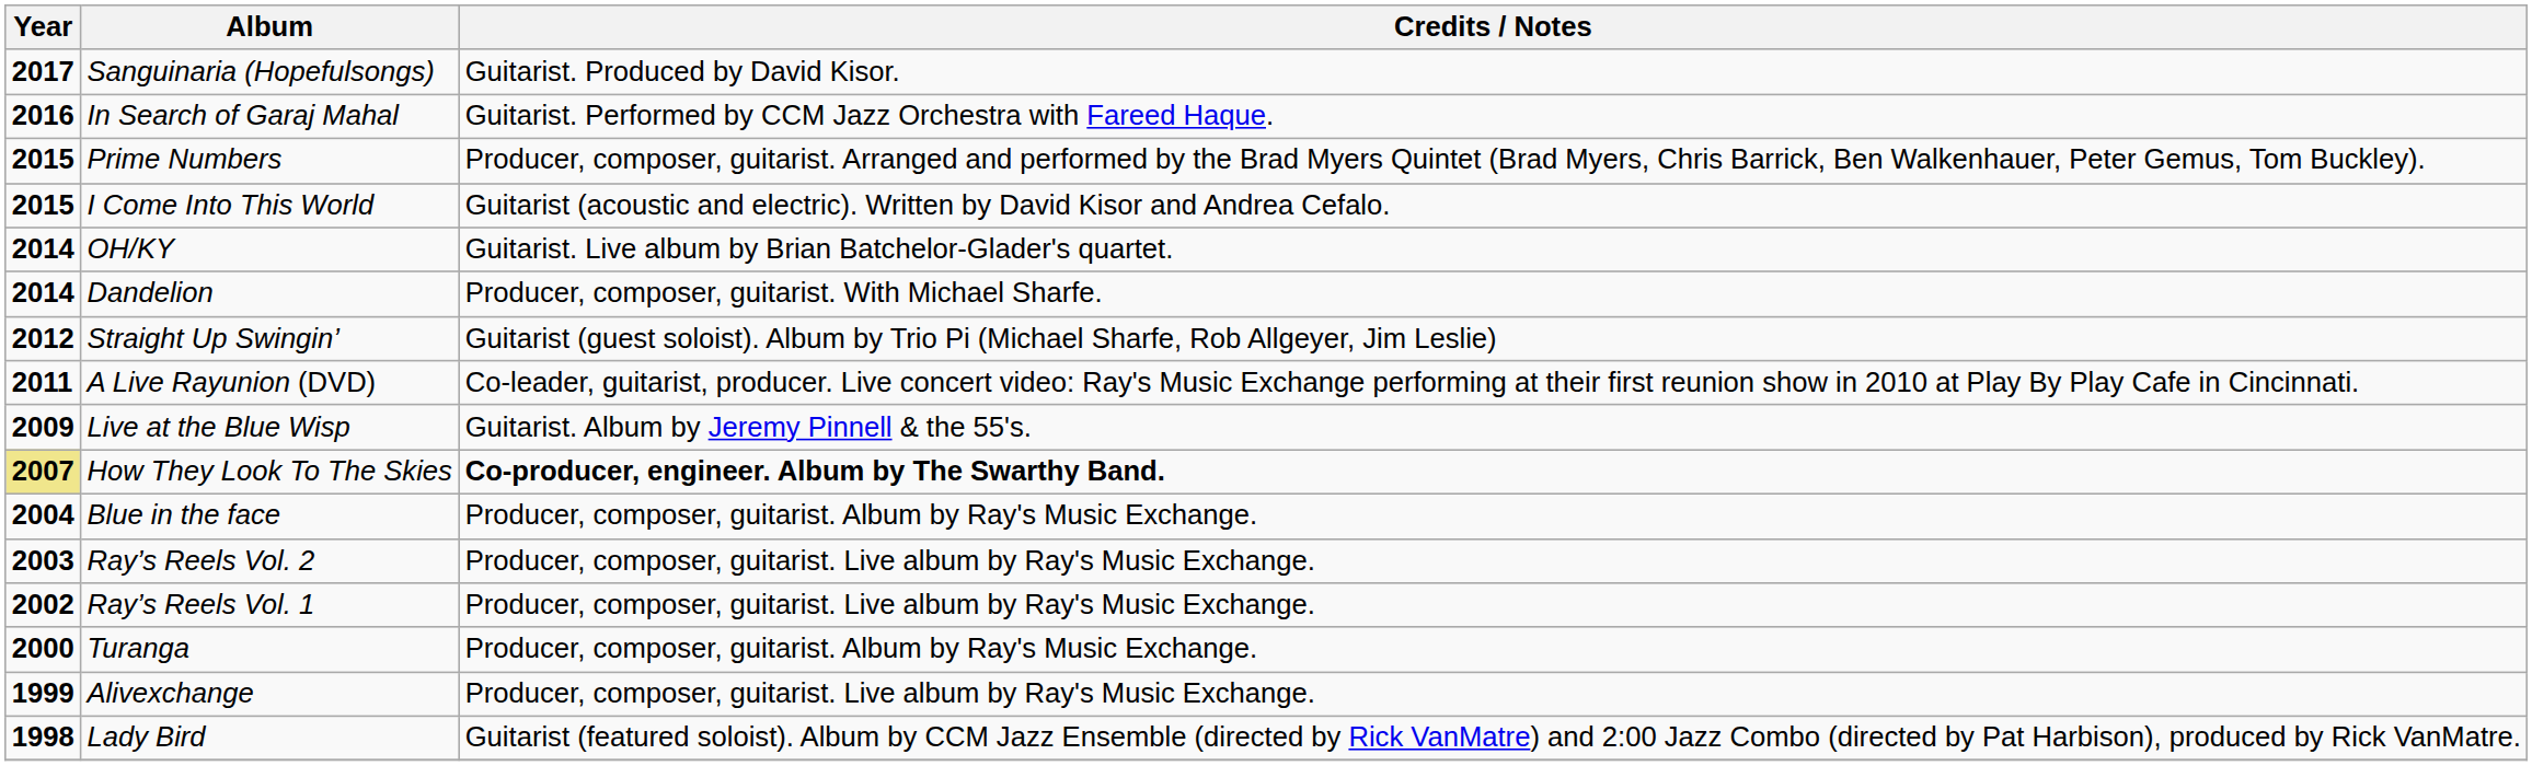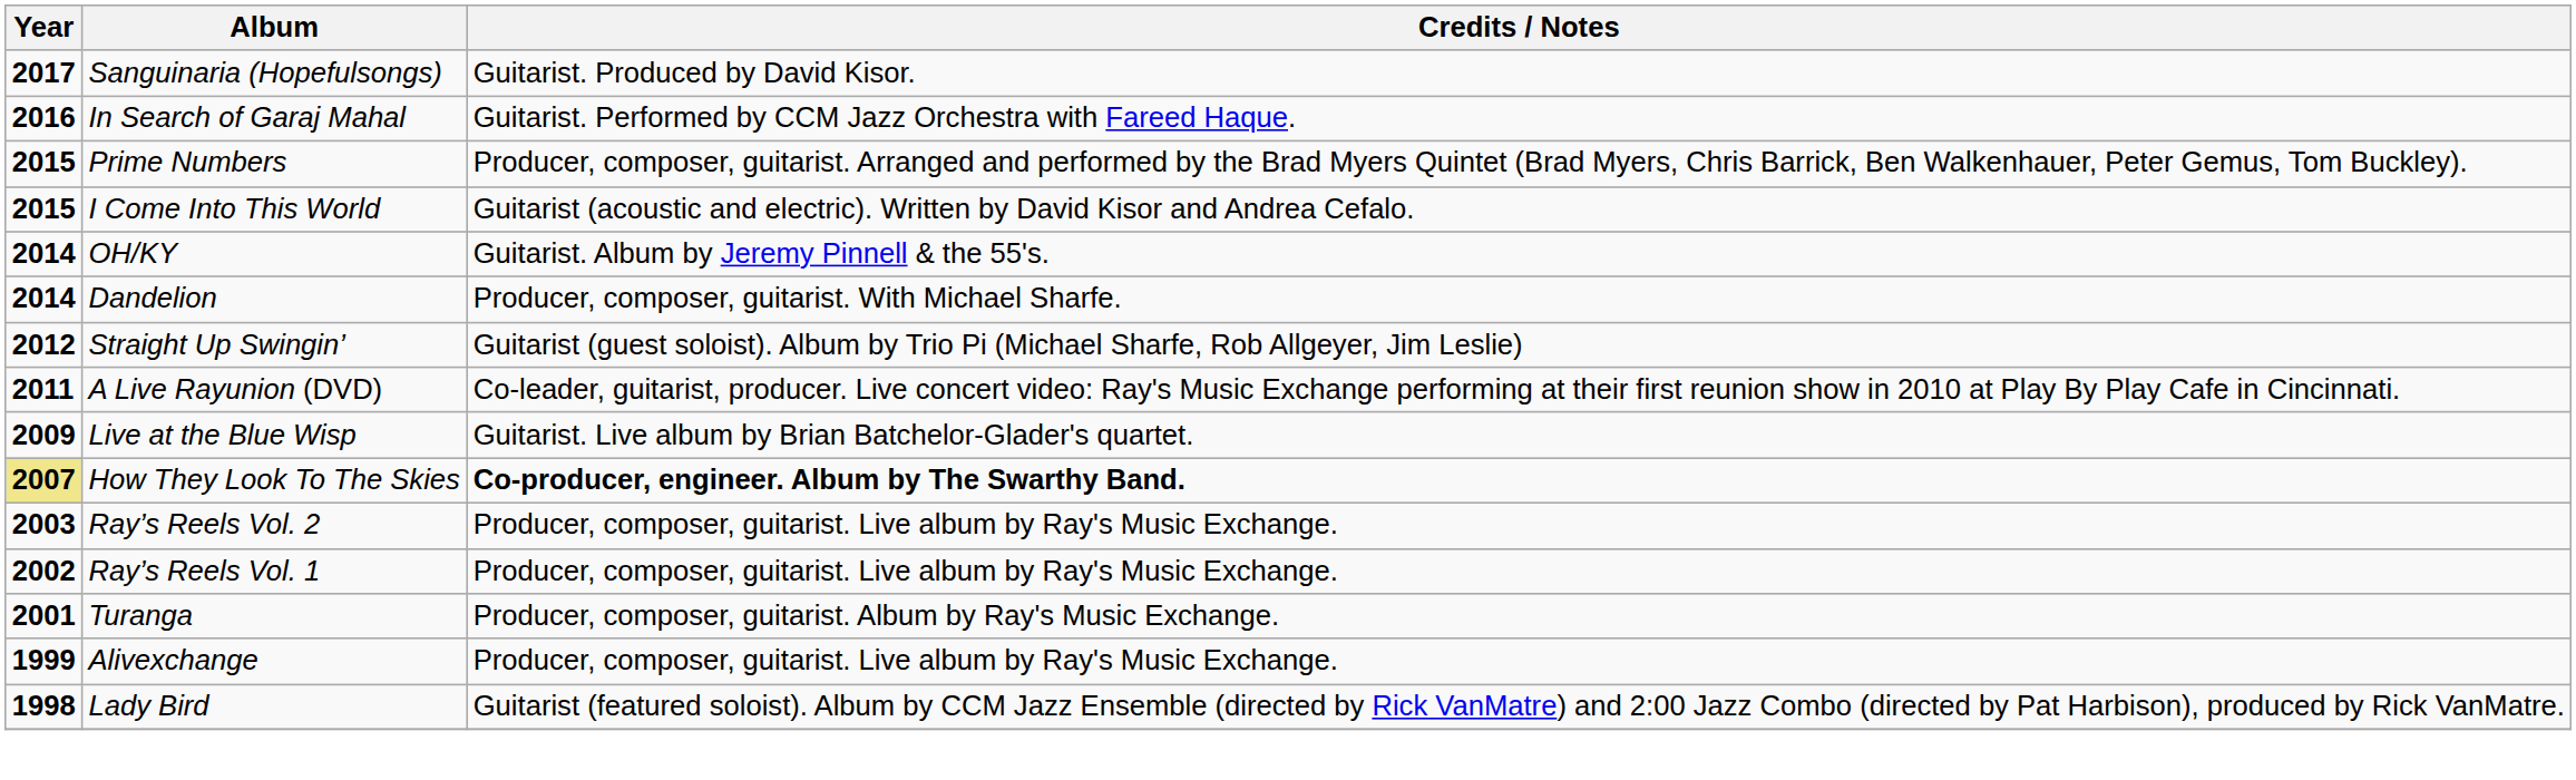 <table class="wikitable">
 <tr>
 <th>Year</th>
 <th>Album</th>
 <th>Credits / Notes</th>
 </tr>
 <tr>
 <td><strong>2017</strong></td>
 <td><em>Sanguinaria (Hopefulsongs)</em></td>
 <td>Guitarist. Produced by David Kisor.</td>
 </tr>
 <tr>
 <td><strong>2016</strong></td>
 <td><em>In Search of Garaj Mahal</em></td>
 <td>Guitarist. Performed by CCM Jazz Orchestra with <a href='#'>Fareed Haque</a>.</td>
 </tr>
 <tr>
 <td><strong>2015</strong></td>
 <td><em>Prime Numbers</em></td>
 <td>Producer, composer, guitarist. Arranged and performed by the Brad Myers Quintet (Brad Myers, Chris Barrick, Ben Walkenhauer, Peter Gemus, Tom Buckley).</td>
 </tr>
 <tr>
 <td><strong>2015</strong></td>
 <td><em>I Come Into This World</em></td>
 <td>Guitarist (acoustic and electric). Written by David Kisor and Andrea Cefalo.</td>
 </tr>
 <tr>
 <td><strong>2014</strong></td>
 <td><em>OH/KY</em></td>
-<td>Guitarist. Live album by Brian Batchelor-Glader's quartet.</td>
+<td>Guitarist. Album by <a href='#'>Jeremy Pinnell</a> & the 55's.</td>
 </tr>
 <tr>
 <td><strong>2014</strong></td>
 <td><em>Dandelion</em></td>
 <td>Producer, composer, guitarist. With Michael Sharfe.</td>
 </tr>
 <tr>
 <td><strong>2012</strong></td>
 <td><em>Straight Up Swingin’ </em></td>
 <td>Guitarist (guest soloist). Album by Trio Pi (Michael Sharfe, Rob Allgeyer, Jim Leslie)</td>
 </tr>
 <tr>
 <td><strong>2011</strong></td>
 <td><em>A Live Rayunion</em> (DVD)</td>
 <td>Co-leader, guitarist, producer. Live concert video: Ray's Music Exchange performing at their first reunion show in 2010 at Play By Play Cafe in Cincinnati.</td>
 </tr>
 <tr>
 <td><strong>2009</strong></td>
 <td><em>Live at the Blue Wisp</em></td>
-<td>Guitarist. Album by <a href='#'>Jeremy Pinnell</a> & the 55's.</td>
+<td>Guitarist. Live album by Brian Batchelor-Glader's quartet.</td>
 </tr>
 <tr>
 <td style="background: khaki;"><strong>2007</strong></td>
 <td><em>How They Look To The Skies</em></td>
 <td><strong>Co-producer, engineer. Album by The Swarthy Band.</strong></td>
-</tr>
-<tr>
-<td><strong>2004</strong></td>
-<td><em>Blue in the face</em></td>
-<td>Producer, composer, guitarist. Album by Ray's Music Exchange.</td>
 </tr>
 <tr>
 <td><strong>2003</strong></td>
 <td><em>Ray’s Reels Vol. 2</em></td>
 <td>Producer, composer, guitarist. Live album by Ray's Music Exchange.</td>
 </tr>
 <tr>
 <td><strong>2002</strong></td>
 <td><em>Ray’s Reels Vol. 1</em></td>
 <td>Producer, composer, guitarist. Live album by Ray's Music Exchange.</td>
 </tr>
 <tr>
-<td><strong>2000</strong></td>
+<td><strong>2001</strong></td>
 <td><em>Turanga</em></td>
 <td>Producer, composer, guitarist. Album by Ray's Music Exchange.</td>
 </tr>
 <tr>
 <td><strong>1999</strong></td>
 <td><em>Alivexchange</em></td>
 <td>Producer, composer, guitarist. Live album by Ray's Music Exchange.</td>
 </tr>
 <tr>
 <td><strong>1998</strong></td>
 <td><em>Lady Bird</em></td>
 <td>Guitarist (featured soloist). Album by CCM Jazz Ensemble (directed by <a href='#'>Rick VanMatre</a>) and 2:00 Jazz Combo (directed by Pat Harbison), produced by Rick VanMatre.</td>
 </tr>
 <tr>
 </tr>
 </table>
